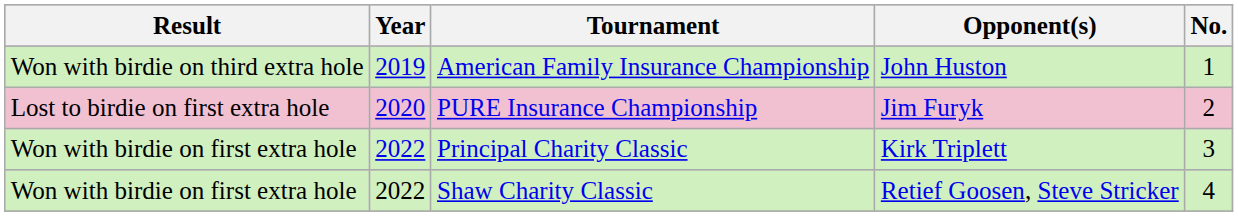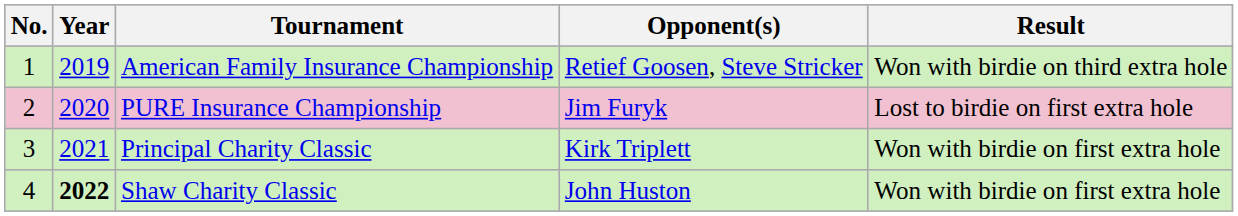 <table class="wikitable" style="font-size:95%;">
 <tr>
-<th>Result</th>
+<th>No.</th>
 <th>Year</th>
 <th>Tournament</th>
 <th>Opponent(s)</th>
-<th>No.</th>
+<th>Result</th>
 </tr>
 <tr style="background:#D0F0C0;">
-<td>Won with birdie on third extra hole</td>
+<td align=center>1</td>
 <td><a href='#'>2019</a></td>
 <td><a href='#'>American Family Insurance Championship</a></td>
-<td> <a href='#'>John Huston</a></td>
-<td align=center>1</td>
+<td> <a href='#'>Retief Goosen</a>,  <a href='#'>Steve Stricker</a></td>
+<td>Won with birdie on third extra hole</td>
 </tr>
 <tr style="background:#F2C1D1;">
-<td>Lost to birdie on first extra hole</td>
+<td align=center>2</td>
 <td><a href='#'>2020</a></td>
 <td><a href='#'>PURE Insurance Championship</a></td>
 <td> <a href='#'>Jim Furyk</a></td>
-<td align=center>2</td>
+<td>Lost to birdie on first extra hole</td>
 </tr>
 <tr style="background:#D0F0C0;">
-<td>Won with birdie on first extra hole</td>
-<td><a href='#'>2022</a></td>
+<td align=center>3</td>
+<td><a href='#'>2021</a></td>
 <td><a href='#'>Principal Charity Classic</a></td>
 <td> <a href='#'>Kirk Triplett</a></td>
-<td align=center>3</td>
+<td>Won with birdie on first extra hole</td>
 </tr>
 <tr style="background:#D0F0C0;">
+<td align=center>4</td>
+<td><strong>2022</strong></td>
+<td><a href='#'>Shaw Charity Classic</a></td>
+<td> <a href='#'>John Huston</a></td>
 <td>Won with birdie on first extra hole</td>
-<td>2022</td>
-<td><a href='#'>Shaw Charity Classic</a></td>
-<td> <a href='#'>Retief Goosen</a>,  <a href='#'>Steve Stricker</a></td>
-<td align=center>4</td>
 </tr>
 </table>
